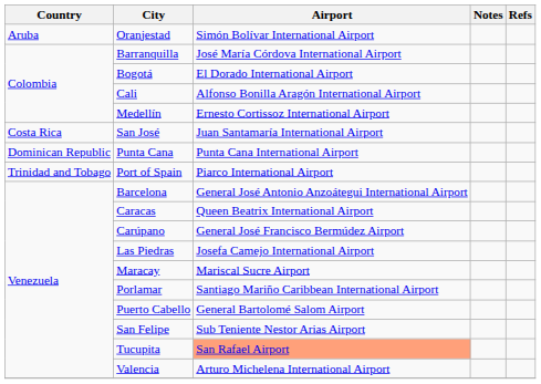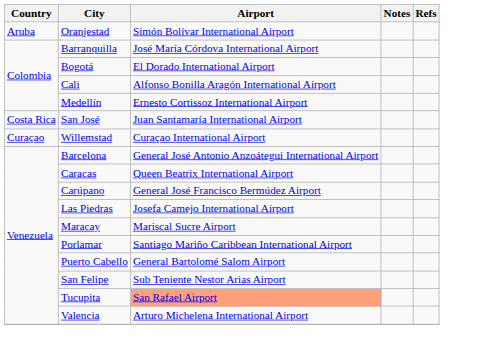 <table class="sortable wikitable">
 <tr>
 <th>Country</th>
 <th>City</th>
 <th>Airport</th>
 <th>Notes</th>
 <th class="unsortable">Refs</th>
 </tr>
 <tr>
 <td><a href='#'>Aruba</a></td>
 <td><a href='#'>Oranjestad</a></td>
 <td><a href='#'>Simón Bolívar International Airport</a></td>
 <td></td>
 <td></td>
 </tr>
 <tr>
 <td rowspan=4><a href='#'>Colombia</a></td>
 <td><a href='#'>Barranquilla</a></td>
 <td><a href='#'>José María Córdova International Airport</a></td>
 <td></td>
 <td></td>
 </tr>
 <tr>
 <td><a href='#'>Bogotá</a></td>
 <td><a href='#'>El Dorado International Airport</a></td>
 <td></td>
 <td></td>
 </tr>
 <tr>
 <td><a href='#'>Cali</a></td>
 <td><a href='#'>Alfonso Bonilla Aragón International Airport</a></td>
 <td></td>
 <td></td>
 </tr>
 <tr>
 <td><a href='#'>Medellín</a></td>
 <td><a href='#'>Ernesto Cortissoz International Airport</a></td>
 <td></td>
 <td></td>
 </tr>
 <tr>
 <td><a href='#'>Costa Rica</a></td>
 <td><a href='#'>San José</a></td>
 <td><a href='#'>Juan Santamaría International Airport</a></td>
 <td></td>
 <td></td>
 </tr>
 <tr>
-<td><a href='#'>Dominican Republic</a></td>
-<td><a href='#'>Punta Cana</a></td>
-<td><a href='#'>Punta Cana International Airport</a></td>
-<td></td>
-<td></td>
-</tr>
-<tr>
-<td><a href='#'>Trinidad and Tobago</a></td>
-<td><a href='#'>Port of Spain</a></td>
-<td><a href='#'>Piarco International Airport</a></td>
+<td><a href='#'>Curaçao</a></td>
+<td><a href='#'>Willemstad</a></td>
+<td><a href='#'>Curaçao International Airport</a></td>
 <td></td>
 <td></td>
 </tr>
 <tr>
 <td rowspan=10><a href='#'>Venezuela</a></td>
 <td><a href='#'>Barcelona</a></td>
 <td><a href='#'>General José Antonio Anzoátegui International Airport</a></td>
 <td></td>
 <td></td>
 </tr>
 <tr>
 <td><a href='#'>Caracas</a></td>
 <td><a href='#'>Queen Beatrix International Airport</a></td>
 <td></td>
 <td></td>
 </tr>
 <tr>
 <td><a href='#'>Carúpano</a></td>
 <td><a href='#'>General José Francisco Bermúdez Airport</a></td>
 <td></td>
 <td></td>
 </tr>
 <tr>
 <td><a href='#'>Las Piedras</a></td>
 <td><a href='#'>Josefa Camejo International Airport</a></td>
 <td></td>
 <td></td>
 </tr>
 <tr>
 <td><a href='#'>Maracay</a></td>
 <td><a href='#'>Mariscal Sucre Airport</a></td>
 <td></td>
 <td></td>
 </tr>
 <tr>
 <td><a href='#'>Porlamar</a></td>
 <td><a href='#'>Santiago Mariño Caribbean International Airport</a></td>
 <td></td>
 <td></td>
 </tr>
 <tr>
 <td><a href='#'>Puerto Cabello</a></td>
 <td><a href='#'>General Bartolomé Salom Airport</a></td>
 <td></td>
 <td></td>
 </tr>
 <tr>
 <td><a href='#'>San Felipe</a></td>
 <td><a href='#'>Sub Teniente Nestor Arias Airport</a></td>
 <td></td>
 <td></td>
 </tr>
 <tr>
 <td><a href='#'>Tucupita</a></td>
 <td style="background: lightsalmon;"><a href='#'>San Rafael Airport</a></td>
 <td></td>
 <td></td>
 </tr>
 <tr>
 <td><a href='#'>Valencia</a></td>
 <td><a href='#'>Arturo Michelena International Airport</a></td>
 <td></td>
 <td></td>
 </tr>
 <tr>
 </tr>
 </table>
